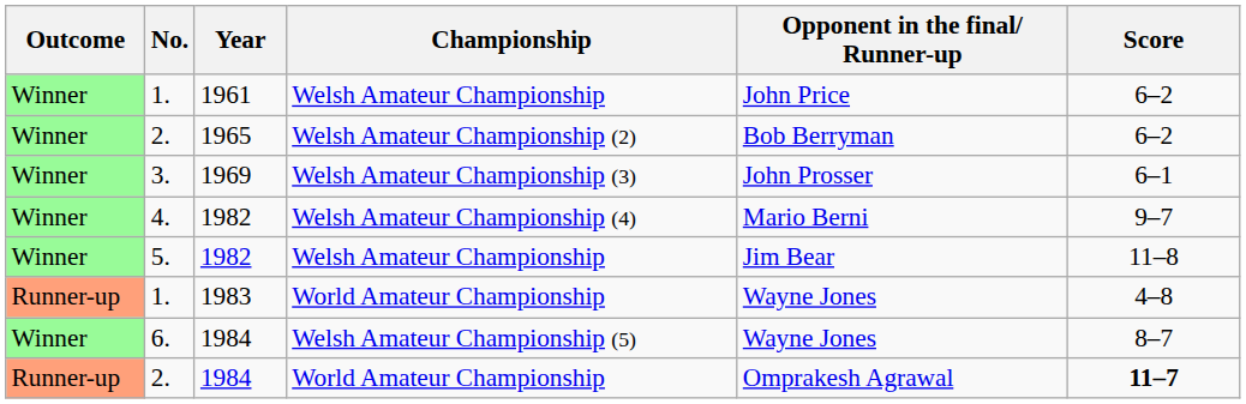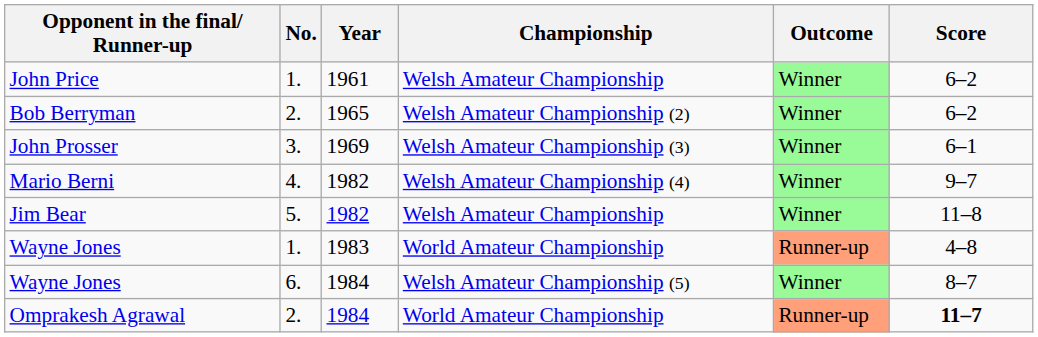 <table class="wikitable">
 <tr>
-<th width="80">Outcome</th>
+<th width="200">Opponent in the final/<br>Runner-up</th>
 <th width="20">No.</th>
 <th width="50">Year</th>
 <th width="275">Championship</th>
-<th width="200">Opponent in the final/<br>Runner-up</th>
+<th width="80">Outcome</th>
 <th width="100">Score</th>
 </tr>
 <tr>
-<td style="background:#98FB98">Winner</td>
+<td> <a href='#'>John Price</a></td>
 <td>1.</td>
 <td>1961</td>
 <td><a href='#'>Welsh Amateur Championship</a></td>
-<td> <a href='#'>John Price</a></td>
+<td style="background:#98FB98">Winner</td>
 <td align="center">6–2</td>
 </tr>
 <tr>
-<td style="background:#98FB98">Winner</td>
+<td> <a href='#'>Bob Berryman</a></td>
 <td>2.</td>
 <td>1965</td>
 <td><a href='#'>Welsh Amateur Championship</a> <small>(2)</small></td>
-<td> <a href='#'>Bob Berryman</a></td>
+<td style="background:#98FB98">Winner</td>
 <td align="center">6–2</td>
 </tr>
 <tr>
-<td style="background:#98FB98">Winner</td>
+<td> <a href='#'>John Prosser</a></td>
 <td>3.</td>
 <td>1969</td>
 <td><a href='#'>Welsh Amateur Championship</a> <small>(3)</small></td>
-<td> <a href='#'>John Prosser</a></td>
+<td style="background:#98FB98">Winner</td>
 <td align="center">6–1</td>
 </tr>
 <tr>
-<td style="background:#98FB98">Winner</td>
+<td> <a href='#'>Mario Berni</a></td>
 <td>4.</td>
 <td>1982</td>
 <td><a href='#'>Welsh Amateur Championship</a> <small>(4)</small></td>
-<td> <a href='#'>Mario Berni</a></td>
+<td style="background:#98FB98">Winner</td>
 <td align="center">9–7</td>
 </tr>
 <tr>
-<td style="background:#98FB98">Winner</td>
+<td> <a href='#'>Jim Bear</a></td>
 <td>5.</td>
 <td><a href='#'>1982</a></td>
 <td><a href='#'>Welsh Amateur Championship</a></td>
-<td> <a href='#'>Jim Bear</a></td>
+<td style="background:#98FB98">Winner</td>
 <td align="center">11–8</td>
 </tr>
 <tr>
-<td style="background:#ffa07a;">Runner-up</td>
+<td> <a href='#'>Wayne Jones</a></td>
 <td>1.</td>
 <td>1983</td>
 <td><a href='#'>World Amateur Championship</a></td>
-<td> <a href='#'>Wayne Jones</a></td>
+<td style="background:#ffa07a;">Runner-up</td>
 <td align="center">4–8</td>
 </tr>
 <tr>
-<td style="background:#98FB98">Winner</td>
+<td> <a href='#'>Wayne Jones</a></td>
 <td>6.</td>
 <td>1984</td>
 <td><a href='#'>Welsh Amateur Championship</a> <small>(5)</small></td>
-<td> <a href='#'>Wayne Jones</a></td>
+<td style="background:#98FB98">Winner</td>
 <td align="center">8–7</td>
 </tr>
 <tr>
-<td style="background:#ffa07a;">Runner-up</td>
+<td> <a href='#'>Omprakesh Agrawal</a></td>
 <td>2.</td>
 <td><a href='#'>1984</a></td>
 <td><a href='#'>World Amateur Championship</a></td>
-<td> <a href='#'>Omprakesh Agrawal</a></td>
+<td style="background:#ffa07a;">Runner-up</td>
 <td align="center"><strong>11–7</strong></td>
 </tr>
 </table>
